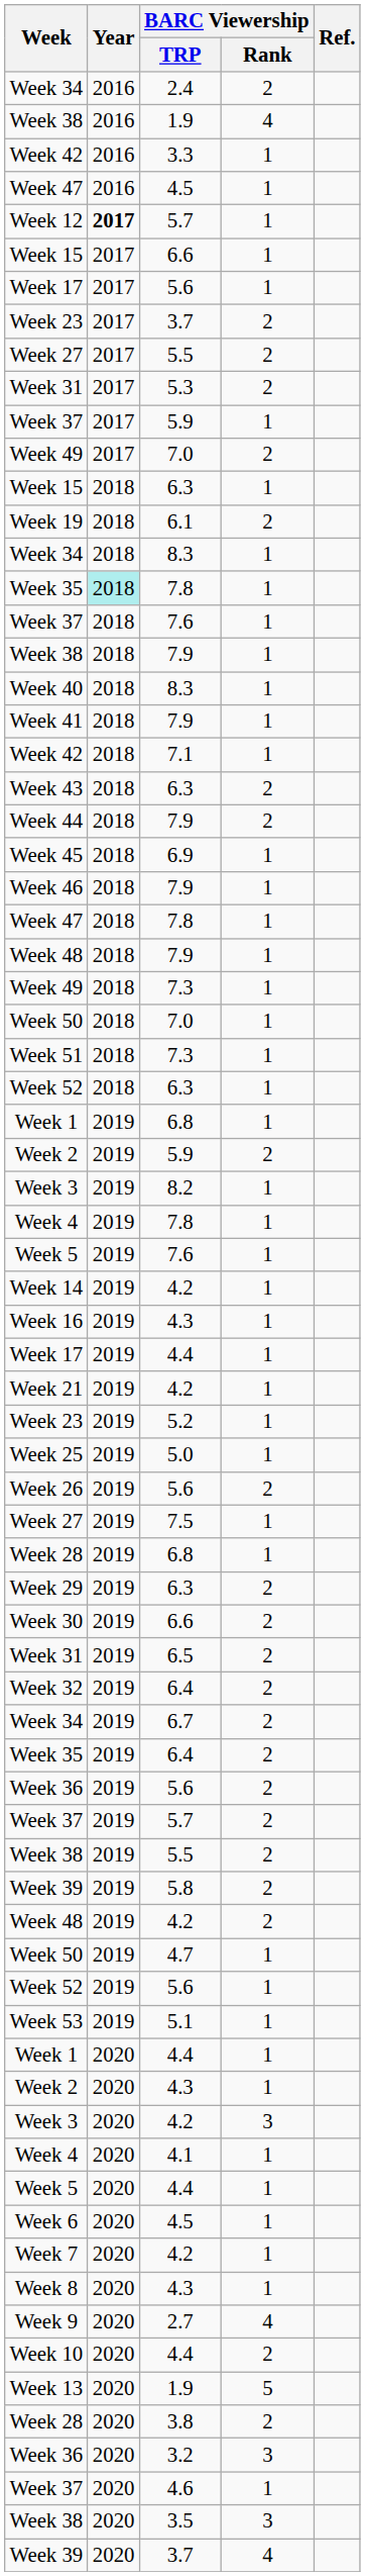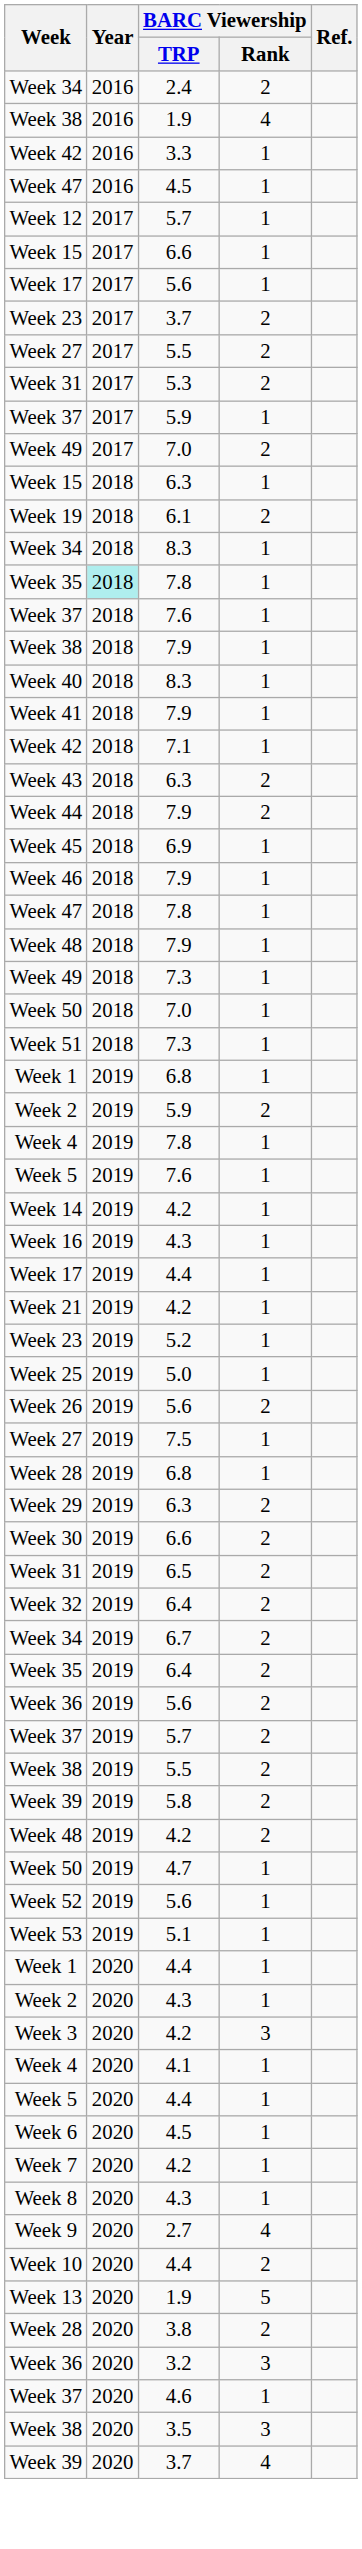 <table class="wikitable sortable" style="text-align:center">
 <tr>
 <th rowspan="2">Week</th>
 <th rowspan="2">Year</th>
 <th colspan="2"><a href='#'>BARC</a> Viewership</th>
 <th rowspan="2">Ref.</th>
 </tr>
 <tr>
 <th><a href='#'>TRP</a></th>
 <th>Rank</th>
 </tr>
 <tr>
 <td>Week 34</td>
 <td>2016</td>
 <td>2.4</td>
 <td>2</td>
 <td></td>
 </tr>
 <tr>
 <td>Week 38</td>
 <td>2016</td>
 <td>1.9</td>
 <td>4</td>
 <td></td>
 </tr>
 <tr>
 <td>Week 42</td>
 <td>2016</td>
 <td>3.3</td>
 <td>1</td>
 <td></td>
 </tr>
 <tr>
 <td>Week 47</td>
 <td>2016</td>
 <td>4.5</td>
 <td>1</td>
 <td></td>
 </tr>
 <tr>
 <td>Week 12</td>
-<td><strong>2017</strong></td>
+<td>2017</td>
 <td>5.7</td>
 <td>1</td>
 <td></td>
 </tr>
 <tr>
 <td>Week 15</td>
 <td>2017</td>
 <td>6.6</td>
 <td>1</td>
 <td></td>
 </tr>
 <tr>
 <td>Week 17</td>
 <td>2017</td>
 <td>5.6</td>
 <td>1</td>
 <td></td>
 </tr>
 <tr>
 <td>Week 23</td>
 <td>2017</td>
 <td>3.7</td>
 <td>2</td>
 <td></td>
 </tr>
 <tr>
 <td>Week 27</td>
 <td>2017</td>
 <td>5.5</td>
 <td>2</td>
 <td></td>
 </tr>
 <tr>
 <td>Week 31</td>
 <td>2017</td>
 <td>5.3</td>
 <td>2</td>
 <td></td>
 </tr>
 <tr>
 <td>Week 37</td>
 <td>2017</td>
 <td>5.9</td>
 <td>1</td>
 <td></td>
 </tr>
 <tr>
 <td>Week 49</td>
 <td>2017</td>
 <td>7.0</td>
 <td>2</td>
 <td></td>
 </tr>
 <tr>
 <td>Week 15</td>
 <td>2018</td>
 <td>6.3</td>
 <td>1</td>
 <td></td>
 </tr>
 <tr>
 <td>Week 19</td>
 <td>2018</td>
 <td>6.1</td>
 <td>2</td>
 <td></td>
 </tr>
 <tr>
 <td>Week 34</td>
 <td>2018</td>
 <td>8.3</td>
 <td>1</td>
 <td></td>
 </tr>
 <tr>
 <td>Week 35</td>
 <td style="background: paleturquoise;">2018</td>
 <td>7.8</td>
 <td>1</td>
 <td></td>
 </tr>
 <tr>
 <td>Week 37</td>
 <td>2018</td>
 <td>7.6</td>
 <td>1</td>
 <td></td>
 </tr>
 <tr>
 <td>Week 38</td>
 <td>2018</td>
 <td>7.9</td>
 <td>1</td>
 <td></td>
 </tr>
 <tr>
 <td>Week 40</td>
 <td>2018</td>
 <td>8.3</td>
 <td>1</td>
 <td></td>
 </tr>
 <tr>
 <td>Week 41</td>
 <td>2018</td>
 <td>7.9</td>
 <td>1</td>
 <td></td>
 </tr>
 <tr>
 <td>Week 42</td>
 <td>2018</td>
 <td>7.1</td>
 <td>1</td>
 <td></td>
 </tr>
 <tr>
 <td>Week 43</td>
 <td>2018</td>
 <td>6.3</td>
 <td>2</td>
 <td></td>
 </tr>
 <tr>
 <td>Week 44</td>
 <td>2018</td>
 <td>7.9</td>
 <td>2</td>
 <td></td>
 </tr>
 <tr>
 <td>Week 45</td>
 <td>2018</td>
 <td>6.9</td>
 <td>1</td>
 <td></td>
 </tr>
 <tr>
 <td>Week 46</td>
 <td>2018</td>
 <td>7.9</td>
 <td>1</td>
 <td></td>
 </tr>
 <tr>
 <td>Week 47</td>
 <td>2018</td>
 <td>7.8</td>
 <td>1</td>
 <td></td>
 </tr>
 <tr>
 <td>Week 48</td>
 <td>2018</td>
 <td>7.9</td>
 <td>1</td>
 <td></td>
 </tr>
 <tr>
 <td>Week 49</td>
 <td>2018</td>
 <td>7.3</td>
 <td>1</td>
 <td></td>
 </tr>
 <tr>
 <td>Week 50</td>
 <td>2018</td>
 <td>7.0</td>
 <td>1</td>
 <td></td>
 </tr>
 <tr>
 <td>Week 51</td>
 <td>2018</td>
 <td>7.3</td>
 <td>1</td>
 <td></td>
 </tr>
 <tr>
-<td>Week 52</td>
-<td>2018</td>
-<td>6.3</td>
-<td>1</td>
-<td></td>
-</tr>
-<tr>
 <td>Week 1</td>
 <td>2019</td>
 <td>6.8</td>
 <td>1</td>
 <td></td>
 </tr>
 <tr>
 <td>Week 2</td>
 <td>2019</td>
 <td>5.9</td>
 <td>2</td>
-<td></td>
-</tr>
-<tr>
-<td>Week 3</td>
-<td>2019</td>
-<td>8.2</td>
-<td>1</td>
 <td></td>
 </tr>
 <tr>
 <td>Week 4</td>
 <td>2019</td>
 <td>7.8</td>
 <td>1</td>
 <td></td>
 </tr>
 <tr>
 <td>Week 5</td>
 <td>2019</td>
 <td>7.6</td>
 <td>1</td>
 <td></td>
 </tr>
 <tr>
 <td>Week 14</td>
 <td>2019</td>
 <td>4.2</td>
 <td>1</td>
 <td></td>
 </tr>
 <tr>
 <td>Week 16</td>
 <td>2019</td>
 <td>4.3</td>
 <td>1</td>
 <td></td>
 </tr>
 <tr>
 <td>Week 17</td>
 <td>2019</td>
 <td>4.4</td>
 <td>1</td>
 <td></td>
 </tr>
 <tr>
 <td>Week 21</td>
 <td>2019</td>
 <td>4.2</td>
 <td>1</td>
 <td></td>
 </tr>
 <tr>
 <td>Week 23</td>
 <td>2019</td>
 <td>5.2</td>
 <td>1</td>
 <td></td>
 </tr>
 <tr>
 <td>Week 25</td>
 <td>2019</td>
 <td>5.0</td>
 <td>1</td>
 <td></td>
 </tr>
 <tr>
 <td>Week 26</td>
 <td>2019</td>
 <td>5.6</td>
 <td>2</td>
 <td></td>
 </tr>
 <tr>
 <td>Week 27</td>
 <td>2019</td>
 <td>7.5</td>
 <td>1</td>
 <td></td>
 </tr>
 <tr>
 <td>Week 28</td>
 <td>2019</td>
 <td>6.8</td>
 <td>1</td>
 <td></td>
 </tr>
 <tr>
 <td>Week 29</td>
 <td>2019</td>
 <td>6.3</td>
 <td>2</td>
 <td></td>
 </tr>
 <tr>
 <td>Week 30</td>
 <td>2019</td>
 <td>6.6</td>
 <td>2</td>
 <td></td>
 </tr>
 <tr>
 <td>Week 31</td>
 <td>2019</td>
 <td>6.5</td>
 <td>2</td>
 <td></td>
 </tr>
 <tr>
 <td>Week 32</td>
 <td>2019</td>
 <td>6.4</td>
 <td>2</td>
 <td></td>
 </tr>
 <tr>
 <td>Week 34</td>
 <td>2019</td>
 <td>6.7</td>
 <td>2</td>
 <td></td>
 </tr>
 <tr>
 <td>Week 35</td>
 <td>2019</td>
 <td>6.4</td>
 <td>2</td>
 <td></td>
 </tr>
 <tr>
 <td>Week 36</td>
 <td>2019</td>
 <td>5.6</td>
 <td>2</td>
 <td></td>
 </tr>
 <tr>
 <td>Week 37</td>
 <td>2019</td>
 <td>5.7</td>
 <td>2</td>
 <td></td>
 </tr>
 <tr>
 <td>Week 38</td>
 <td>2019</td>
 <td>5.5</td>
 <td>2</td>
 <td></td>
 </tr>
 <tr>
 <td>Week 39</td>
 <td>2019</td>
 <td>5.8</td>
 <td>2</td>
 <td></td>
 </tr>
 <tr>
 <td>Week 48</td>
 <td>2019</td>
 <td>4.2</td>
 <td>2</td>
 <td></td>
 </tr>
 <tr>
 <td>Week 50</td>
 <td>2019</td>
 <td>4.7</td>
 <td>1</td>
 <td></td>
 </tr>
 <tr>
 <td>Week 52</td>
 <td>2019</td>
 <td>5.6</td>
 <td>1</td>
 <td></td>
 </tr>
 <tr>
 <td>Week 53</td>
 <td>2019</td>
 <td>5.1</td>
 <td>1</td>
 <td></td>
 </tr>
 <tr>
 <td>Week 1</td>
 <td>2020</td>
 <td>4.4</td>
 <td>1</td>
 <td></td>
 </tr>
 <tr>
 <td>Week 2</td>
 <td>2020</td>
 <td>4.3</td>
 <td>1</td>
 <td></td>
 </tr>
 <tr>
 <td>Week 3</td>
 <td>2020</td>
 <td>4.2</td>
 <td>3</td>
 <td></td>
 </tr>
 <tr>
 <td>Week 4</td>
 <td>2020</td>
 <td>4.1</td>
 <td>1</td>
 <td></td>
 </tr>
 <tr>
 <td>Week 5</td>
 <td>2020</td>
 <td>4.4</td>
 <td>1</td>
 <td></td>
 </tr>
 <tr>
 <td>Week 6</td>
 <td>2020</td>
 <td>4.5</td>
 <td>1</td>
 <td></td>
 </tr>
 <tr>
 <td>Week 7</td>
 <td>2020</td>
 <td>4.2</td>
 <td>1</td>
 <td></td>
 </tr>
 <tr>
 <td>Week 8</td>
 <td>2020</td>
 <td>4.3</td>
 <td>1</td>
 <td></td>
 </tr>
 <tr>
 <td>Week 9</td>
 <td>2020</td>
 <td>2.7</td>
 <td>4</td>
 <td></td>
 </tr>
 <tr>
 <td>Week 10</td>
 <td>2020</td>
 <td>4.4</td>
 <td>2</td>
 <td></td>
 </tr>
 <tr>
 <td>Week 13</td>
 <td>2020</td>
 <td>1.9</td>
 <td>5</td>
 <td></td>
 </tr>
 <tr>
 <td>Week 28</td>
 <td>2020</td>
 <td>3.8</td>
 <td>2</td>
 <td></td>
 </tr>
 <tr>
 <td>Week 36</td>
 <td>2020</td>
 <td>3.2</td>
 <td>3</td>
 <td></td>
 </tr>
 <tr>
 <td>Week 37</td>
 <td>2020</td>
 <td>4.6</td>
 <td>1</td>
 <td></td>
 </tr>
 <tr>
 <td>Week 38</td>
 <td>2020</td>
 <td>3.5</td>
 <td>3</td>
 <td></td>
 </tr>
 <tr>
 <td>Week 39</td>
 <td>2020</td>
 <td>3.7</td>
 <td>4</td>
 <td></td>
 </tr>
 </table>
